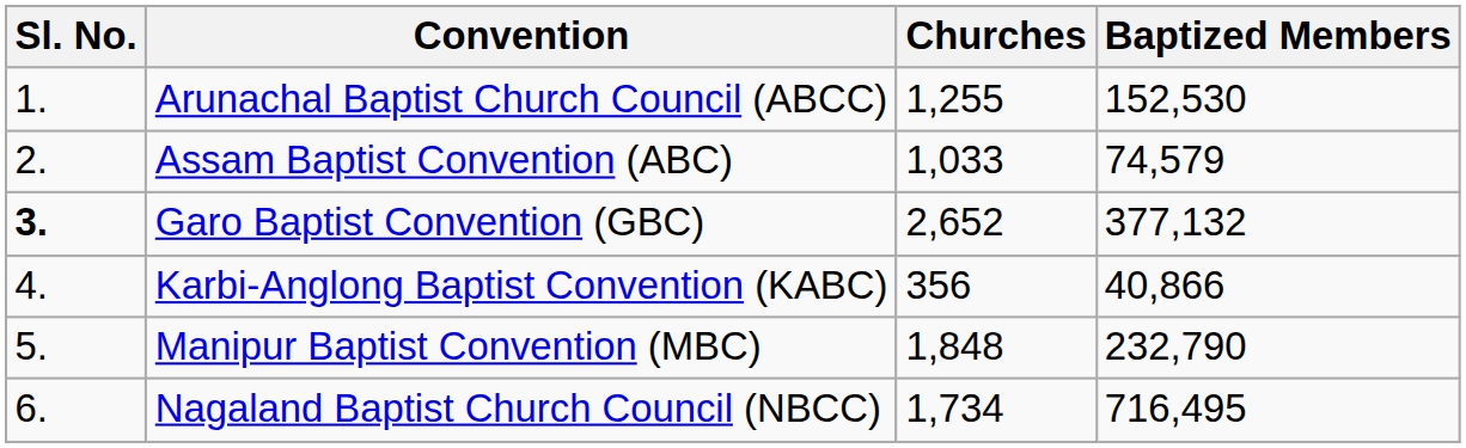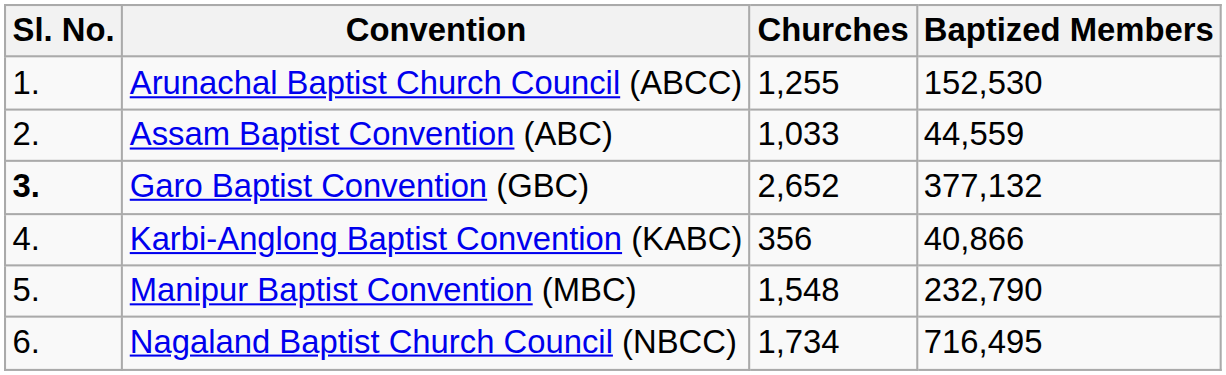 <table class = "wikitable">
 <tr>
 <th><strong>Sl. No.</strong></th>
 <th><strong>Convention</strong></th>
 <th><strong>Churches</strong></th>
 <th><strong>Baptized Members</strong></th>
 </tr>
 <tr>
 <td>1.</td>
 <td><a href='#'>Arunachal Baptist Church Council</a> (ABCC)</td>
 <td>1,255</td>
 <td>152,530</td>
 </tr>
 <tr>
 <td>2.</td>
 <td><a href='#'>Assam Baptist Convention</a> (ABC)</td>
 <td>1,033</td>
-<td>74,579</td>
+<td>44,559</td>
 </tr>
 <tr>
 <td><strong>3.</strong></td>
 <td><a href='#'>Garo Baptist Convention</a> (GBC)</td>
 <td>2,652</td>
 <td>377,132</td>
 </tr>
 <tr>
 <td>4.</td>
 <td><a href='#'>Karbi-Anglong Baptist Convention</a> (KABC)</td>
 <td>356</td>
 <td>40,866</td>
 </tr>
 <tr>
 <td>5.</td>
 <td><a href='#'>Manipur Baptist Convention</a> (MBC)</td>
-<td>1,848</td>
+<td>1,548</td>
 <td>232,790</td>
 </tr>
 <tr>
 <td>6.</td>
 <td><a href='#'>Nagaland Baptist Church Council</a> (NBCC)</td>
 <td>1,734</td>
 <td>716,495</td>
 </tr>
 </table>
